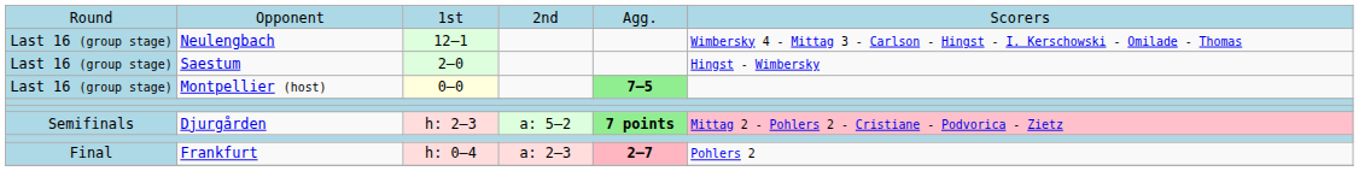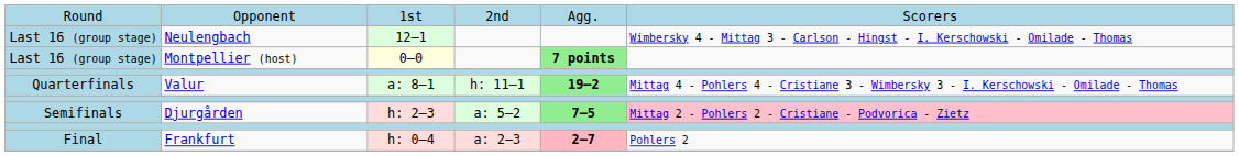 <table class="wikitable" style="text-align:center">
 <tr bgcolor=lightblue>
 <td width=150px>Round</td>
 <td width=200px>Opponent</td>
 <td width=80px>1st</td>
 <td width=80px>2nd</td>
 <td width=80px>Agg.</td>
 <td width=600px>Scorers</td>
 </tr>
 <tr>
 <td bgcolor=lightblue>Last 16 <small>(group stage)</small></td>
 <td align=left> <a href='#'>Neulengbach</a></td>
 <td bgcolor="#ddffdd">12–1</td>
 <td></td>
 <td></td>
 <td align=left><small><a href='#'>Wimbersky</a> 4 - <a href='#'>Mittag</a> 3 - <a href='#'>Carlson</a> - <a href='#'>Hingst</a> - <a href='#'>I. Kerschowski</a> - <a href='#'>Omilade</a> - <a href='#'>Thomas</a></small></td>
 </tr>
 <tr>
 <td bgcolor=lightblue>Last 16 <small>(group stage)</small></td>
-<td align=left> <a href='#'>Saestum</a></td>
-<td bgcolor="#ddffdd">2–0</td>
-<td></td>
-<td></td>
-<td align=left><small><a href='#'>Hingst</a> - <a href='#'>Wimbersky</a></small></td>
-</tr>
-<tr>
-<td bgcolor=lightblue>Last 16 <small>(group stage)</small></td>
 <td align=left> <a href='#'>Montpellier</a> <small>(host)</small></td>
 <td bgcolor="#ffffdd">0–0</td>
 <td></td>
-<td bgcolor=lightgreen><strong>7–5</strong></td>
+<td bgcolor=lightgreen><strong>7 points</strong></td>
 <td align=left></td>
 </tr>
 <tr bgcolor=lightblue>
 <td colspan=6></td>
+</tr>
+<tr>
+<td bgcolor=lightblue>Quarterfinals</td>
+<td align=left> <a href='#'>Valur</a></td>
+<td bgcolor="#ddffdd">a: 8–1</td>
+<td bgcolor="#ddffdd">h: 11–1</td>
+<td bgcolor=lightgreen><strong>19–2</strong></td>
+<td align=left><small><a href='#'>Mittag</a> 4 - <a href='#'>Pohlers</a> 4 - <a href='#'>Cristiane</a> 3 - <a href='#'>Wimbersky</a> 3 - <a href='#'>I. Kerschowski</a> - <a href='#'>Omilade</a> - <a href='#'>Thomas</a></small></td>
 </tr>
 <tr bgcolor=lightblue>
 <td colspan=6></td>
 </tr>
 <tr>
 <td bgcolor=lightblue>Semifinals</td>
 <td align=left> <a href='#'>Djurgården</a></td>
 <td bgcolor="#ffdddd">h: 2–3</td>
 <td bgcolor="#ddffdd">a: 5–2</td>
-<td bgcolor=lightgreen><strong>7 points</strong></td>
+<td bgcolor=lightgreen><strong>7–5</strong></td>
 <td align=left style="background: pink;"><small><a href='#'>Mittag</a> 2 - <a href='#'>Pohlers</a> 2 - <a href='#'>Cristiane</a> - <a href='#'>Podvorica</a> - <a href='#'>Zietz</a></small></td>
 </tr>
 <tr bgcolor=lightblue>
 <td colspan=6></td>
 </tr>
 <tr>
 <td bgcolor=lightblue>Final</td>
 <td align=left> <a href='#'>Frankfurt</a></td>
 <td bgcolor="#ffdddd">h: 0–4</td>
 <td bgcolor="#ffdddd">a: 2–3</td>
 <td bgcolor=lightpink><strong>2–7</strong></td>
 <td align=left><small><a href='#'>Pohlers</a> 2</small></td>
 </tr>
 <tr>
 </tr>
 </table>
